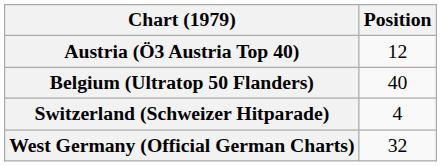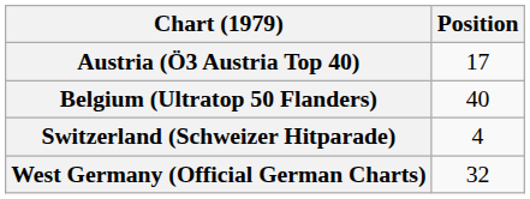 <table class="wikitable sortable plainrowheaders" style="text-align:center">
 <tr>
 <th scope="col">Chart (1979)</th>
 <th scope="col">Position</th>
 </tr>
 <tr>
 <th scope="row">Austria (Ö3 Austria Top 40)</th>
-<td>12</td>
+<td>17</td>
 </tr>
 <tr>
 <th scope="row">Belgium (Ultratop 50 Flanders)</th>
 <td>40</td>
 </tr>
 <tr>
 <th scope="row">Switzerland (Schweizer Hitparade)</th>
 <td>4</td>
 </tr>
 <tr>
 <th scope="row">West Germany (Official German Charts)</th>
 <td>32</td>
 </tr>
 </table>
